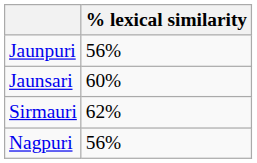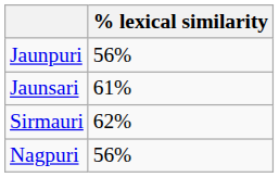 <table class="wikitable">
 <tr>
 <th></th>
 <th>% lexical similarity</th>
 </tr>
 <tr>
 <td><a href='#'>Jaunpuri</a></td>
 <td>56%</td>
 </tr>
 <tr>
 <td><a href='#'>Jaunsari</a></td>
-<td>60%</td>
+<td>61%</td>
 </tr>
 <tr>
 <td><a href='#'>Sirmauri</a></td>
 <td>62%</td>
 </tr>
 <tr>
 <td><a href='#'>Nagpuri</a></td>
 <td>56%</td>
 </tr>
 </table>
